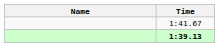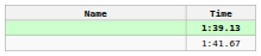 <table class="wikitable" style="text-align:center;">
 <tr>
 <th style="width:19em">Name</th>
 <th style="width:7em">Time</th>
 </tr>
+<tr bgcolor=ccffcc>
+<td align=left><strong></strong></td>
+<td><strong>1:39.13</strong></td>
+</tr>
 <tr>
 <td align=left></td>
 <td>1:41.67</td>
 </tr>
-<tr bgcolor=ccffcc>
-<td align=left><strong></strong></td>
-<td><strong>1:39.13</strong></td>
-</tr>
 </table>
